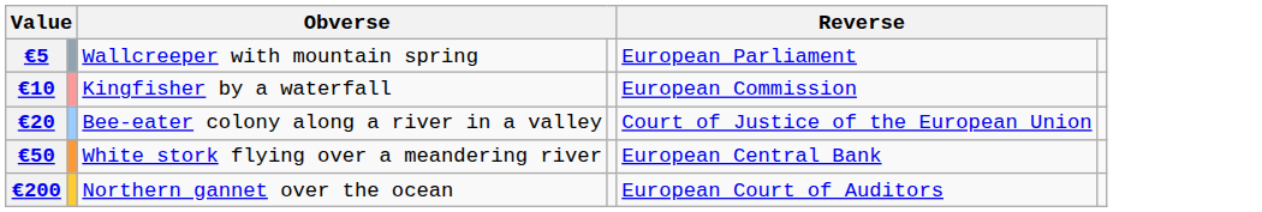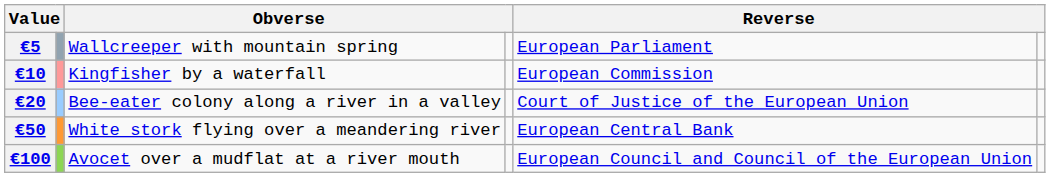 <table class="wikitable plainrowheaders">
 <tr>
 <th scope="col" colspan="2">Value</th>
 <th colspan="2" scope="col">Obverse</th>
 <th colspan="2" scope="col">Reverse</th>
 </tr>
 <tr>
 <th scope="row"><a href='#'>€5</a></th>
 <td style="text-align:center; background:#91A3B0;"></td>
 <td><a href='#'>Wallcreeper</a> with mountain spring</td>
 <td></td>
 <td><a href='#'>European Parliament</a></td>
 <td></td>
 </tr>
 <tr>
 <th scope="row"><a href='#'>€10</a></th>
 <td style="text-align:center; background:#f99;"></td>
 <td><a href='#'>Kingfisher</a> by a waterfall</td>
 <td></td>
 <td><a href='#'>European Commission</a></td>
 <td></td>
 </tr>
 <tr>
 <th scope="row"><a href='#'>€20</a></th>
 <td style="text-align:center; background:#9cf;"></td>
 <td><a href='#'>Bee-eater</a> colony along a river in a valley</td>
 <td></td>
 <td><a href='#'>Court of Justice of the European Union</a></td>
 <td></td>
 </tr>
 <tr>
 <th scope="row"><a href='#'>€50</a></th>
 <td style="text-align:center; background:#f93;"></td>
 <td><a href='#'>White stork</a> flying over a meandering river</td>
 <td></td>
 <td><a href='#'>European Central Bank</a></td>
 <td></td>
 </tr>
 <tr>
-<th scope="row"><a href='#'>€200</a></th>
-<td style="text-align:center; background:#ffcc33;"></td>
-<td><a href='#'>Northern gannet</a> over the ocean</td>
+<th scope="row"><a href='#'>€100</a></th>
+<td style="text-align:center; background:#8cd653;"></td>
+<td><a href='#'>Avocet</a> over a mudflat at a river mouth</td>
 <td></td>
-<td><a href='#'>European Court of Auditors</a></td>
+<td><a href='#'>European Council and Council of the European Union</a></td>
 <td></td>
 </tr>
 </table>
